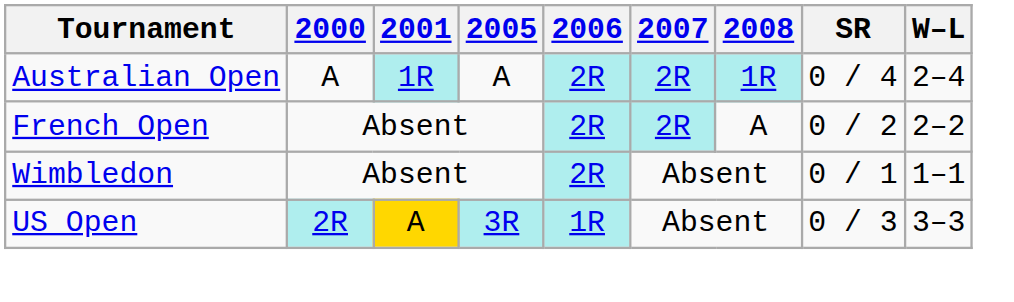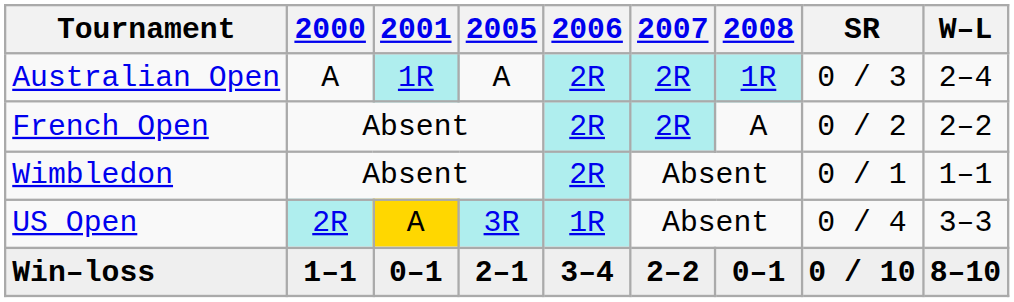 <table class=wikitable style="text-align:center">
 <tr>
 <th>Tournament</th>
 <th><a href='#'>2000</a></th>
 <th><a href='#'>2001</a></th>
 <th><a href='#'>2005</a></th>
 <th><a href='#'>2006</a></th>
 <th><a href='#'>2007</a></th>
 <th><a href='#'>2008</a></th>
 <th>SR</th>
 <th>W–L</th>
 </tr>
 <tr>
 <td align=left><a href='#'>Australian Open</a></td>
 <td>A</td>
 <td bgcolor=afeeee><a href='#'>1R</a></td>
 <td>A</td>
 <td bgcolor=afeeee><a href='#'>2R</a></td>
 <td bgcolor=afeeee><a href='#'>2R</a></td>
 <td bgcolor=afeeee><a href='#'>1R</a></td>
-<td>0 / 4</td>
+<td>0 / 3</td>
 <td>2–4</td>
 </tr>
 <tr>
 <td align=left><a href='#'>French Open</a></td>
 <td colspan=3>Absent</td>
 <td bgcolor=afeeee><a href='#'>2R</a></td>
 <td bgcolor=afeeee><a href='#'>2R</a></td>
 <td>A</td>
 <td>0 / 2</td>
 <td>2–2</td>
 </tr>
 <tr>
 <td align=left><a href='#'>Wimbledon</a></td>
 <td colspan=3>Absent</td>
 <td bgcolor=afeeee><a href='#'>2R</a></td>
 <td colspan=2>Absent</td>
 <td>0 / 1</td>
 <td>1–1</td>
 </tr>
 <tr>
 <td align=left><a href='#'>US Open</a></td>
 <td bgcolor=afeeee><a href='#'>2R</a></td>
 <td style="background: gold;">A</td>
 <td bgcolor=afeeee><a href='#'>3R</a></td>
 <td bgcolor=afeeee><a href='#'>1R</a></td>
 <td colspan=2>Absent</td>
-<td>0 / 3</td>
+<td>0 / 4</td>
 <td>3–3</td>
 </tr>
+<tr style=background:#efefef;font-weight:bold>
+<td style="text-align:left">Win–loss</td>
+<td>1–1</td>
+<td>0–1</td>
+<td>2–1</td>
+<td>3–4</td>
+<td>2–2</td>
+<td>0–1</td>
+<td>0 / 10</td>
+<td>8–10</td>
+</tr>
 </table>
